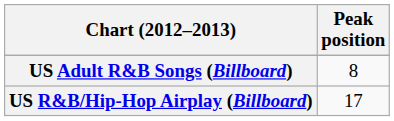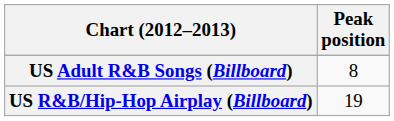 <table class="wikitable sortable plainrowheaders">
 <tr>
 <th scope="col">Chart (2012–2013)</th>
 <th scope="col">Peak<br>position</th>
 </tr>
 <tr>
 </tr>
 <tr>
 <th scope="row">US <a href='#'>Adult R&B Songs</a> (<em><a href='#'>Billboard</a></em>)</th>
 <td style="text-align:center;">8</td>
 </tr>
 <tr>
 <th scope="row">US <a href='#'>R&B/Hip-Hop Airplay</a> (<em><a href='#'>Billboard</a></em>)</th>
-<td style="text-align:center;">17</td>
+<td style="text-align:center;">19</td>
 </tr>
 </table>
